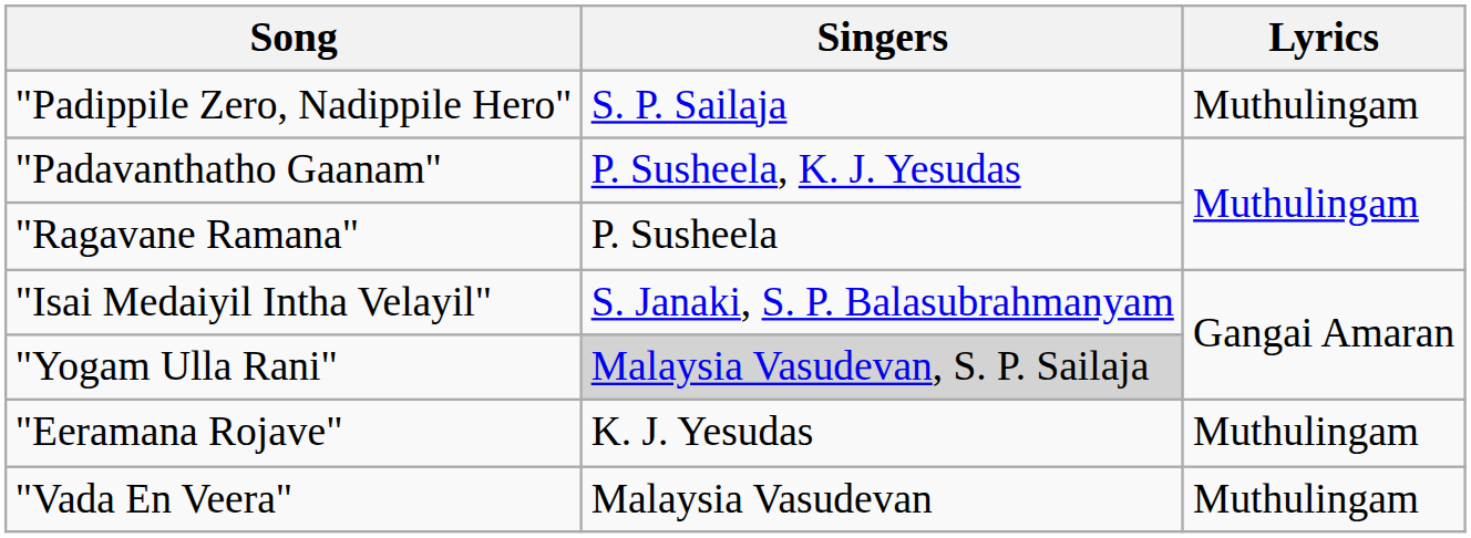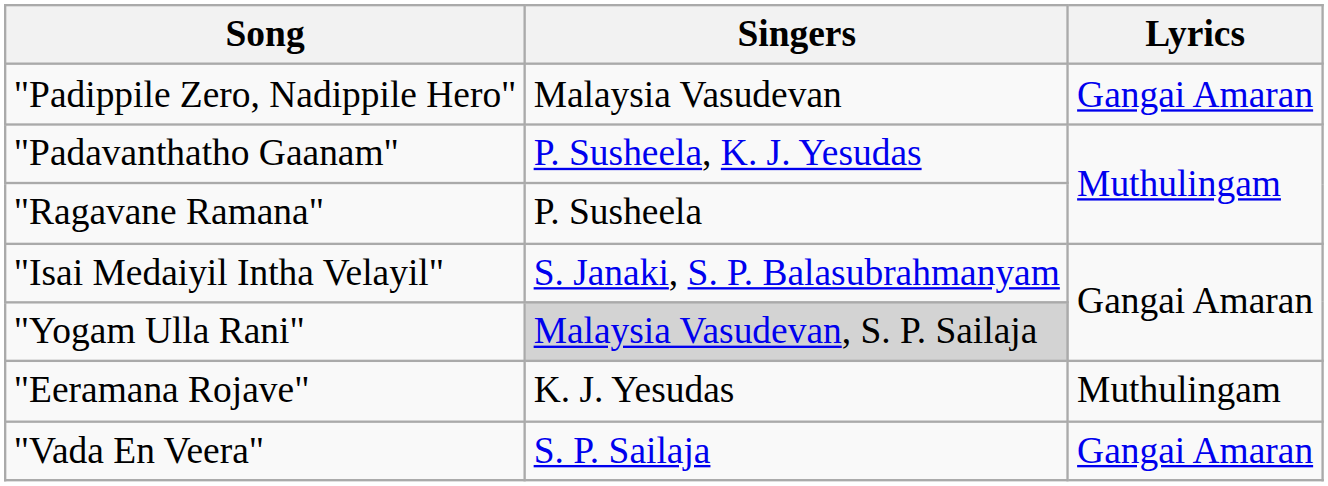 <table class="wikitable">
 <tr>
 <th>Song</th>
 <th>Singers</th>
 <th>Lyrics</th>
 </tr>
 <tr>
 <td>"Padippile Zero, Nadippile Hero"</td>
-<td><a href='#'>S. P. Sailaja</a></td>
-<td>Muthulingam</td>
+<td>Malaysia Vasudevan</td>
+<td><a href='#'>Gangai Amaran</a></td>
 </tr>
 <tr>
 <td>"Padavanthatho Gaanam"</td>
 <td><a href='#'>P. Susheela</a>, <a href='#'>K. J. Yesudas</a></td>
 <td rowspan=2><a href='#'>Muthulingam</a></td>
 </tr>
 <tr>
 <td>"Ragavane Ramana"</td>
 <td>P. Susheela</td>
 </tr>
 <tr>
 <td>"Isai Medaiyil Intha Velayil"</td>
 <td><a href='#'>S. Janaki</a>, <a href='#'>S. P. Balasubrahmanyam</a></td>
 <td rowspan=2>Gangai Amaran</td>
 </tr>
 <tr>
 <td>"Yogam Ulla Rani"</td>
 <td style="background: lightgrey;"><a href='#'>Malaysia Vasudevan</a>, S. P. Sailaja</td>
 </tr>
 <tr>
 <td>"Eeramana Rojave"</td>
 <td>K. J. Yesudas</td>
 <td>Muthulingam</td>
 </tr>
 <tr>
 <td>"Vada En Veera"</td>
-<td>Malaysia Vasudevan</td>
-<td>Muthulingam</td>
+<td><a href='#'>S. P. Sailaja</a></td>
+<td><a href='#'>Gangai Amaran</a></td>
 </tr>
 </table>
